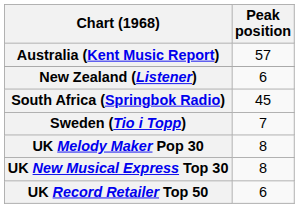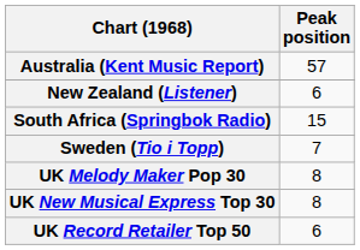 <table class="wikitable sortable plainrowheaders" style="text-align:center">
 <tr>
 <th>Chart (1968)</th>
 <th>Peak<br>position</th>
 </tr>
 <tr>
 <th scope="row">Australia (<a href='#'>Kent Music Report</a>)</th>
 <td>57</td>
 </tr>
 <tr>
 </tr>
 <tr>
 </tr>
 <tr>
 <th scope="row">New Zealand (<em><a href='#'>Listener</a></em>)</th>
 <td>6</td>
 </tr>
 <tr>
 <th scope="row">South Africa (<a href='#'>Springbok Radio</a>)</th>
-<td>45</td>
+<td>15</td>
 </tr>
 <tr>
 <th scope="row">Sweden (<em><a href='#'>Tio i Topp</a></em>)</th>
 <td>7</td>
 </tr>
 <tr>
 <th scope="row">UK <em><a href='#'>Melody Maker</a></em> Pop 30</th>
 <td>8</td>
 </tr>
 <tr>
 <th scope="row">UK <em><a href='#'>New Musical Express</a></em> Top 30</th>
 <td>8</td>
 </tr>
 <tr>
 <th scope="row">UK <em><a href='#'>Record Retailer</a></em> Top 50</th>
 <td>6</td>
 </tr>
 </table>
